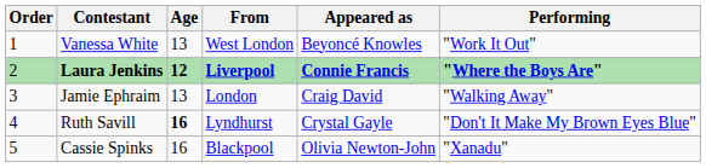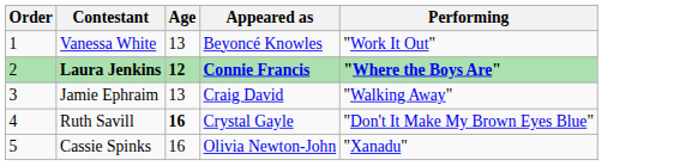 <table class="wikitable">
 <tr>
 <th>Order</th>
 <th>Contestant</th>
 <th>Age</th>
-<th>From</th>
 <th>Appeared as</th>
 <th>Performing</th>
 </tr>
 <tr>
 <td>1</td>
 <td><a href='#'>Vanessa White</a></td>
 <td>13</td>
-<td><a href='#'>West London</a></td>
 <td><a href='#'>Beyoncé Knowles</a></td>
 <td>"<a href='#'>Work It Out</a>"</td>
 </tr>
 <tr style="background:#ACE1AF;">
 <td>2</td>
 <td><strong>Laura Jenkins</strong></td>
 <td><strong>12</strong></td>
-<td><strong><a href='#'>Liverpool</a></strong></td>
 <td><strong><a href='#'>Connie Francis</a></strong></td>
 <td><strong>"<a href='#'>Where the Boys Are</a>"</strong></td>
 </tr>
 <tr>
 <td>3</td>
 <td>Jamie Ephraim</td>
 <td>13</td>
-<td><a href='#'>London</a></td>
 <td><a href='#'>Craig David</a></td>
 <td>"<a href='#'>Walking Away</a>"</td>
 </tr>
 <tr>
 <td>4</td>
 <td>Ruth Savill</td>
 <td><strong>16</strong></td>
-<td><a href='#'>Lyndhurst</a></td>
 <td><a href='#'>Crystal Gayle</a></td>
 <td>"<a href='#'>Don't It Make My Brown Eyes Blue</a>"</td>
 </tr>
 <tr>
 <td>5</td>
 <td>Cassie Spinks</td>
 <td>16</td>
-<td><a href='#'>Blackpool</a></td>
 <td><a href='#'>Olivia Newton-John</a></td>
 <td>"<a href='#'>Xanadu</a>"</td>
 </tr>
 </table>
